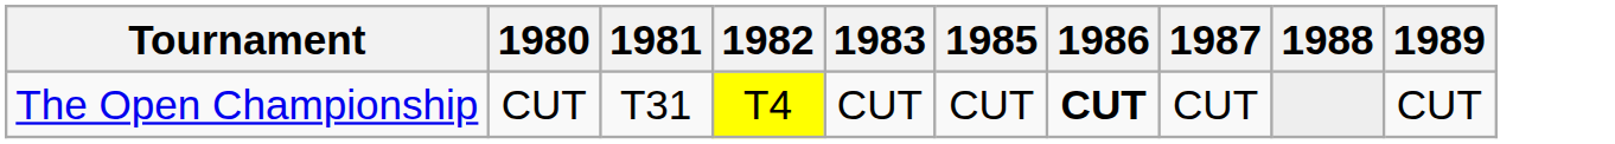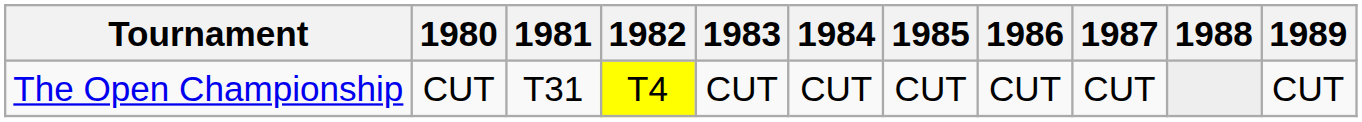 <table class="wikitable" style="font-size:95%;text-align:center;">
 <tr>
 <th>Tournament</th>
 <th>1980</th>
 <th>1981</th>
 <th>1982</th>
 <th>1983</th>
+<th>1984</th>
 <th>1985</th>
 <th>1986</th>
 <th>1987</th>
 <th>1988</th>
 <th>1989</th>
 </tr>
 <tr>
 <td align=left><a href='#'>The Open Championship</a></td>
 <td>CUT</td>
 <td>T31</td>
 <td style="background:yellow;">T4</td>
 <td>CUT</td>
 <td>CUT</td>
-<td><strong>CUT</strong></td>
+<td>CUT</td>
+<td>CUT</td>
 <td>CUT</td>
 <td style="background:#eeeeee;"></td>
 <td>CUT</td>
 </tr>
 </table>
